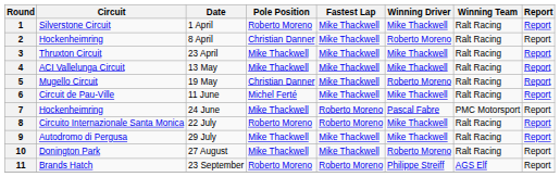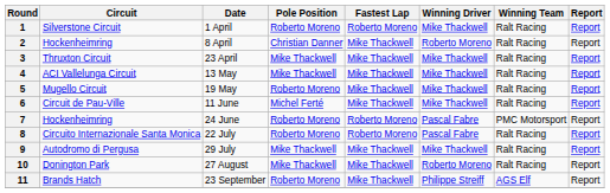 <table class="wikitable" style="font-size: 85%;">
 <tr>
 <th>Round</th>
 <th>Circuit</th>
 <th>Date</th>
 <th>Pole Position</th>
 <th>Fastest Lap</th>
 <th>Winning Driver</th>
 <th>Winning Team</th>
 <th>Report</th>
 </tr>
 <tr>
 <th>1</th>
 <td> <a href='#'>Silverstone Circuit</a></td>
 <td>1 April</td>
 <td> <a href='#'>Roberto Moreno</a></td>
-<td> <a href='#'>Mike Thackwell</a></td>
+<td> <a href='#'>Roberto Moreno</a></td>
 <td> <a href='#'>Mike Thackwell</a></td>
 <td>Ralt Racing</td>
 <td><a href='#'>Report</a></td>
 </tr>
 <tr>
 <th>2</th>
 <td> <a href='#'>Hockenheimring</a></td>
 <td>8 April</td>
 <td> <a href='#'>Christian Danner</a></td>
 <td> <a href='#'>Mike Thackwell</a></td>
 <td> <a href='#'>Roberto Moreno</a></td>
 <td>Ralt Racing</td>
 <td>Report</td>
 </tr>
 <tr>
 <th>3</th>
 <td> <a href='#'>Thruxton Circuit</a></td>
 <td>23 April</td>
 <td> <a href='#'>Mike Thackwell</a></td>
 <td> <a href='#'>Mike Thackwell</a></td>
 <td> <a href='#'>Mike Thackwell</a></td>
 <td>Ralt Racing</td>
 <td><a href='#'>Report</a></td>
 </tr>
 <tr>
 <th>4</th>
 <td> <a href='#'>ACI Vallelunga Circuit</a></td>
 <td>13 May</td>
 <td> <a href='#'>Mike Thackwell</a></td>
 <td> <a href='#'>Mike Thackwell</a></td>
 <td> <a href='#'>Mike Thackwell</a></td>
 <td>Ralt Racing</td>
 <td><a href='#'>Report</a></td>
 </tr>
 <tr>
 <th>5</th>
 <td> <a href='#'>Mugello Circuit</a></td>
 <td>19 May</td>
-<td> <a href='#'>Christian Danner</a></td>
+<td> <a href='#'>Roberto Moreno</a></td>
 <td> <a href='#'>Mike Thackwell</a></td>
-<td> <a href='#'>Roberto Moreno</a></td>
+<td> <a href='#'>Mike Thackwell</a></td>
 <td>Ralt Racing</td>
 <td><a href='#'>Report</a></td>
 </tr>
 <tr>
 <th>6</th>
 <td> <a href='#'>Circuit de Pau-Ville</a></td>
 <td>11 June</td>
 <td> <a href='#'>Michel Ferté</a></td>
 <td> <a href='#'>Mike Thackwell</a></td>
 <td> <a href='#'>Mike Thackwell</a></td>
 <td>Ralt Racing</td>
 <td><a href='#'>Report</a></td>
 </tr>
 <tr>
 <th>7</th>
 <td> <a href='#'>Hockenheimring</a></td>
 <td>24 June</td>
-<td> <a href='#'>Mike Thackwell</a></td>
+<td> <a href='#'>Roberto Moreno</a></td>
 <td> <a href='#'>Roberto Moreno</a></td>
 <td> <a href='#'>Pascal Fabre</a></td>
 <td>PMC Motorsport</td>
 <td>Report</td>
 </tr>
 <tr>
 <th>8</th>
 <td> <a href='#'>Circuito Internazionale Santa Monica</a></td>
 <td>22 July</td>
 <td> <a href='#'>Roberto Moreno</a></td>
 <td> <a href='#'>Roberto Moreno</a></td>
-<td> <a href='#'>Mike Thackwell</a></td>
+<td> <a href='#'>Pascal Fabre</a></td>
 <td>Ralt Racing</td>
 <td><a href='#'>Report</a></td>
 </tr>
 <tr>
 <th>9</th>
 <td> <a href='#'>Autodromo di Pergusa</a></td>
 <td>29 July</td>
 <td> <a href='#'>Mike Thackwell</a></td>
 <td> <a href='#'>Mike Thackwell</a></td>
 <td> <a href='#'>Mike Thackwell</a></td>
 <td>Ralt Racing</td>
 <td><a href='#'>Report</a></td>
 </tr>
 <tr>
 <th>10</th>
 <td> <a href='#'>Donington Park</a></td>
 <td>27 August</td>
 <td> <a href='#'>Mike Thackwell</a></td>
 <td> <a href='#'>Mike Thackwell</a></td>
 <td> <a href='#'>Roberto Moreno</a></td>
 <td>Ralt Racing</td>
 <td>Report</td>
 </tr>
 <tr>
 <th>11</th>
 <td> <a href='#'>Brands Hatch</a></td>
 <td>23 September</td>
 <td> <a href='#'>Roberto Moreno</a></td>
-<td> <a href='#'>Roberto Moreno</a></td>
+<td> <a href='#'>Mike Thackwell</a></td>
 <td> <a href='#'>Philippe Streiff</a></td>
 <td><a href='#'>AGS Elf</a></td>
 <td>Report</td>
 </tr>
 <tr>
 </tr>
 </table>
